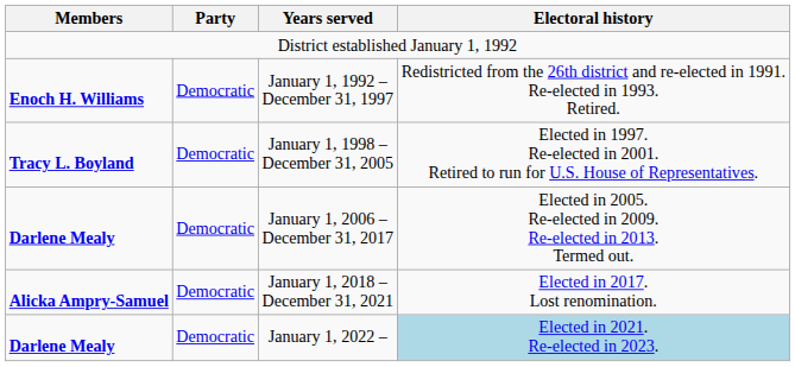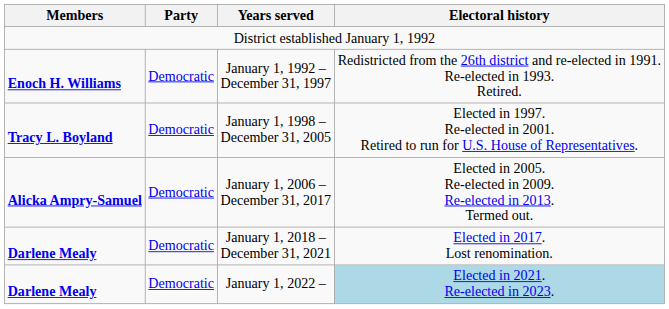 <table class=wikitable style="text-align:center">
 <tr>
 <th>Members</th>
 <th>Party</th>
 <th>Years served</th>
 <th>Electoral history</th>
 </tr>
 <tr>
 <td colspan=5>District established January 1, 1992</td>
 </tr>
 <tr>
 <td align=left><br><strong><a href='#'>Enoch H. Williams</a></strong><br></td>
 <td><a href='#'>Democratic</a></td>
 <td>January 1, 1992 – <br> December 31, 1997</td>
 <td>Redistricted from the <a href='#'>26th district</a> and re-elected in 1991. <br> Re-elected in 1993. <br> Retired.</td>
 </tr>
 <tr>
 <td align=left><br><strong><a href='#'>Tracy L. Boyland</a></strong><br></td>
 <td><a href='#'>Democratic</a></td>
 <td>January 1, 1998 – <br> December 31, 2005</td>
 <td>Elected in 1997. <br> Re-elected in 2001. <br> Retired to run for <a href='#'>U.S. House of Representatives</a>.</td>
 </tr>
 <tr>
-<td align=left><br><strong><a href='#'>Darlene Mealy</a></strong><br></td>
+<td align=left><br><strong><a href='#'>Alicka Ampry-Samuel</a></strong><br></td>
 <td><a href='#'>Democratic</a></td>
 <td>January 1, 2006 – <br> December 31, 2017</td>
 <td>Elected in 2005. <br> Re-elected in 2009. <br> <a href='#'>Re-elected in 2013</a>. <br> Termed out.</td>
 </tr>
 <tr>
-<td align=left><br><strong><a href='#'>Alicka Ampry-Samuel</a></strong><br></td>
+<td align=left><br><strong><a href='#'>Darlene Mealy</a></strong><br></td>
 <td><a href='#'>Democratic</a></td>
 <td>January 1, 2018 – <br> December 31, 2021</td>
 <td><a href='#'>Elected in 2017</a>. <br> Lost renomination.</td>
 </tr>
 <tr>
 <td align=left><br><strong><a href='#'>Darlene Mealy</a></strong><br></td>
 <td><a href='#'>Democratic</a></td>
 <td>January 1, 2022 – <br></td>
 <td style="background: lightblue;"><a href='#'>Elected in 2021</a>. <br> <a href='#'>Re-elected in 2023</a>.</td>
 </tr>
 </table>
